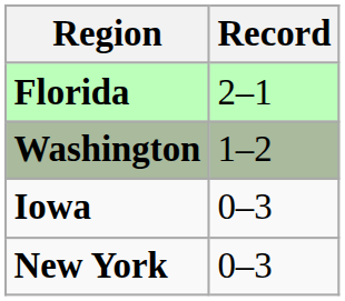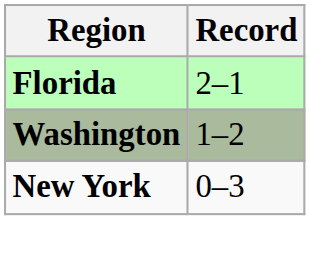 <table class="wikitable">
 <tr>
 <th>Region</th>
 <th>Record</th>
 </tr>
 <tr bgcolor=#bbffbb>
 <td><strong>Florida</strong></td>
 <td>2–1</td>
 </tr>
 <tr bgcolor=A9BA9D>
 <td><strong>Washington</strong></td>
 <td>1–2</td>
 </tr>
 <tr>
-<td><strong>Iowa</strong></td>
-<td>0–3</td>
-</tr>
-<tr>
 <td><strong>New York</strong></td>
 <td>0–3</td>
 </tr>
 </table>
